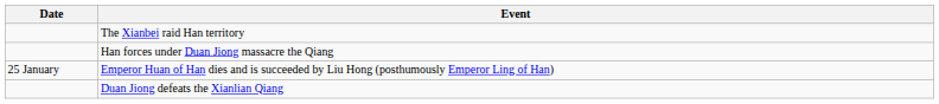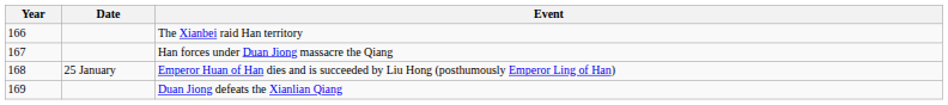 <table class="wikitable" style="width:100%;">
 <tr>
+<th style="width:6%">Year</th>
 <th style="width:10%">Date</th>
 <th>Event</th>
 </tr>
 <tr>
+<td>166</td>
 <td></td>
 <td>The <a href='#'>Xianbei</a> raid Han territory</td>
 </tr>
 <tr>
+<td>167</td>
 <td></td>
 <td>Han forces under <a href='#'>Duan Jiong</a> massacre the Qiang</td>
 </tr>
 <tr>
+<td>168</td>
 <td>25 January</td>
 <td><a href='#'>Emperor Huan of Han</a> dies and is succeeded by Liu Hong (posthumously <a href='#'>Emperor Ling of Han</a>)</td>
 </tr>
 <tr>
+<td>169</td>
 <td></td>
 <td><a href='#'>Duan Jiong</a> defeats the <a href='#'>Xianlian Qiang</a></td>
 </tr>
 </table>
